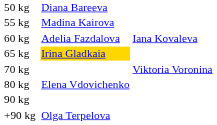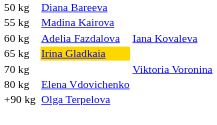 <table>
 <tr>
 <td>50 kg</td>
 <td></td>
 <td><a href='#'>Diana Bareeva</a><br></td>
 <td></td>
 </tr>
 <tr>
 <td>55 kg</td>
 <td></td>
 <td><a href='#'>Madina Kairova</a><br></td>
 <td></td>
 </tr>
 <tr>
 <td>60 kg</td>
 <td></td>
 <td><a href='#'>Adelia Fazdalova</a><br></td>
 <td><a href='#'>Iana Kovaleva</a><br></td>
 </tr>
 <tr>
 <td>65 kg</td>
 <td></td>
 <td style="background: gold;"><a href='#'>Irina Gladkaia</a><br></td>
 <td></td>
 </tr>
 <tr>
 <td>70 kg</td>
 <td></td>
 <td></td>
 <td><a href='#'>Viktoria Voronina</a><br></td>
 </tr>
 <tr>
 <td>80 kg</td>
 <td></td>
 <td><a href='#'>Elena Vdovichenko</a><br></td>
 <td></td>
 </tr>
 <tr>
-<td>90 kg</td>
-<td></td>
-<td></td>
-<td></td>
-</tr>
-<tr>
 <td>+90 kg</td>
 <td></td>
 <td><a href='#'>Olga Terpelova</a><br></td>
 <td></td>
 </tr>
 </table>
